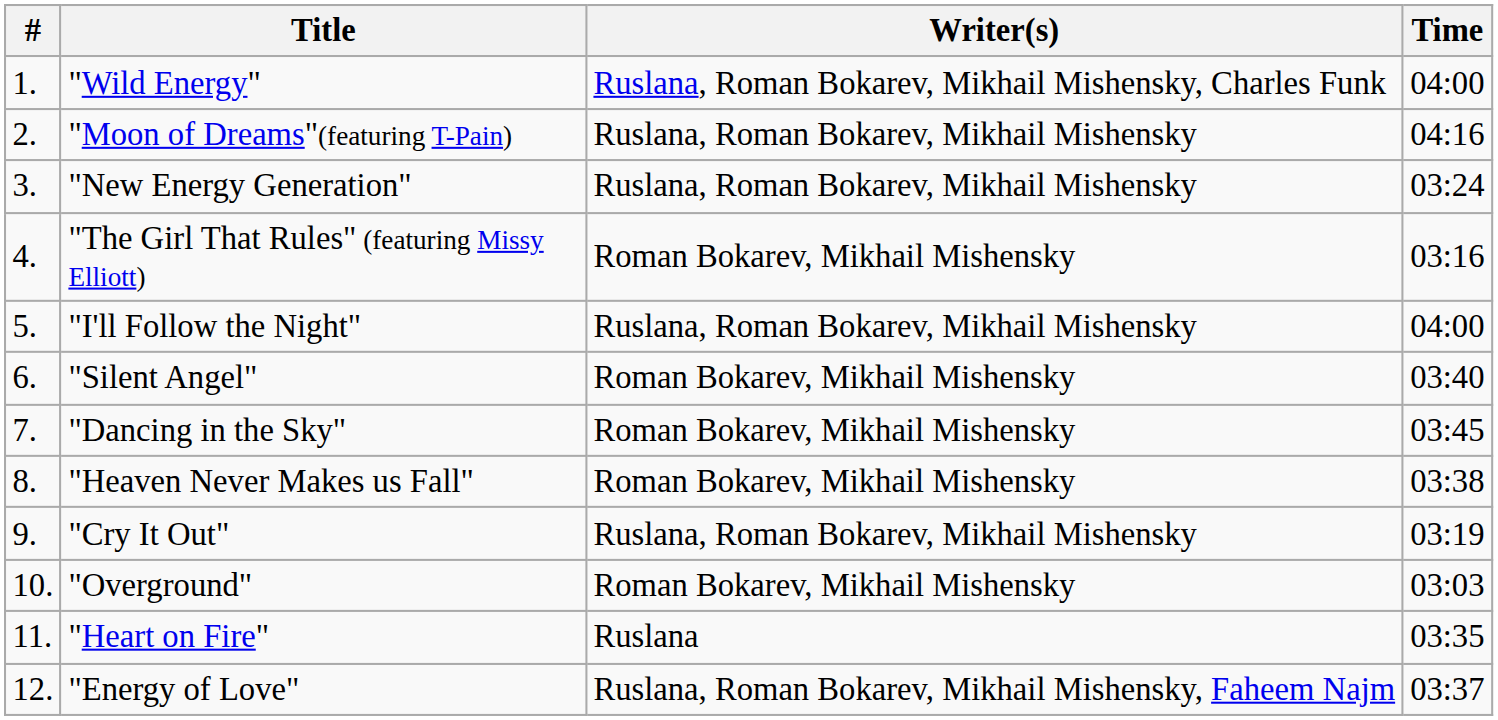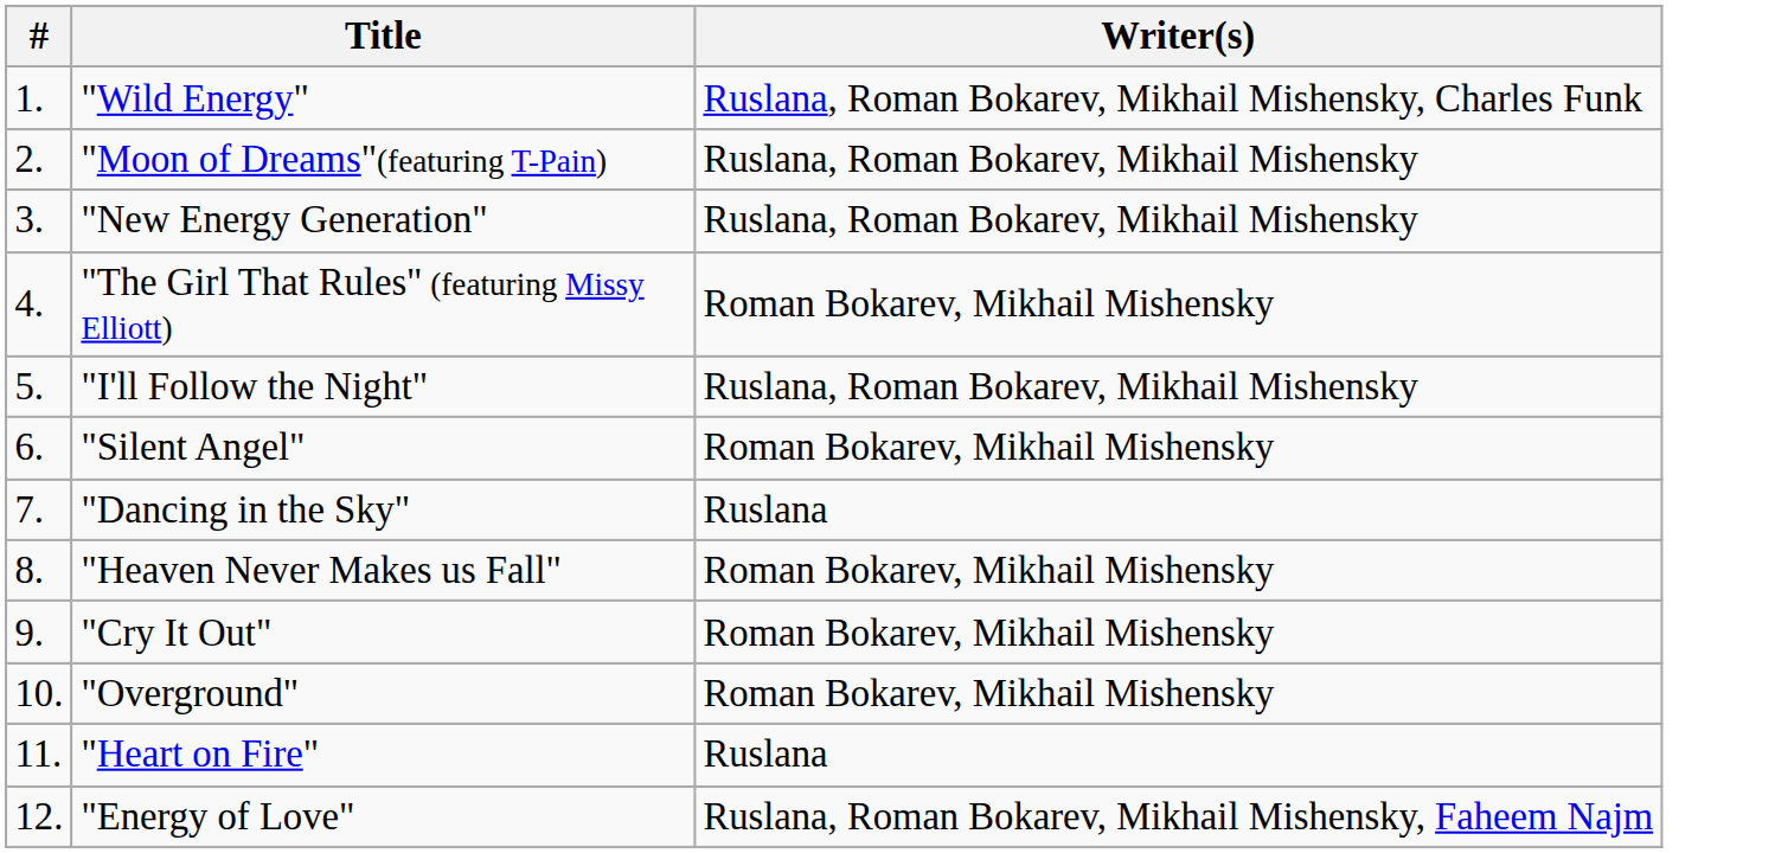 <table class="wikitable">
 <tr>
 <th>#</th>
 <th width="250">Title</th>
 <th>Writer(s)</th>
-<th>Time</th>
 </tr>
 <tr>
 <td>1.</td>
 <td>"<a href='#'>Wild Energy</a>"</td>
 <td><a href='#'>Ruslana</a>, Roman Bokarev, Mikhail Mishensky, Charles Funk</td>
-<td>04:00</td>
 </tr>
 <tr>
 <td>2.</td>
 <td>"<a href='#'>Moon of Dreams</a>"<small>(featuring <a href='#'>T-Pain</a>)</small></td>
 <td>Ruslana, Roman Bokarev, Mikhail Mishensky</td>
-<td>04:16</td>
 </tr>
 <tr>
 <td>3.</td>
 <td>"New Energy Generation"</td>
 <td>Ruslana, Roman Bokarev, Mikhail Mishensky</td>
-<td>03:24</td>
 </tr>
 <tr>
 <td>4.</td>
 <td>"The Girl That Rules"<small> (featuring <a href='#'>Missy Elliott</a>)</small></td>
 <td>Roman Bokarev, Mikhail Mishensky</td>
-<td>03:16</td>
 </tr>
 <tr>
 <td>5.</td>
 <td>"I'll Follow the Night"</td>
 <td>Ruslana, Roman Bokarev, Mikhail Mishensky</td>
-<td>04:00</td>
 </tr>
 <tr>
 <td>6.</td>
 <td>"Silent Angel"</td>
 <td>Roman Bokarev, Mikhail Mishensky</td>
-<td>03:40</td>
 </tr>
 <tr>
 <td>7.</td>
 <td>"Dancing in the Sky"</td>
-<td>Roman Bokarev, Mikhail Mishensky</td>
-<td>03:45</td>
+<td>Ruslana</td>
 </tr>
 <tr>
 <td>8.</td>
 <td>"Heaven Never Makes us Fall"</td>
 <td>Roman Bokarev, Mikhail Mishensky</td>
-<td>03:38</td>
 </tr>
 <tr>
 <td>9.</td>
 <td>"Cry It Out"</td>
-<td>Ruslana, Roman Bokarev, Mikhail Mishensky</td>
-<td>03:19</td>
+<td>Roman Bokarev, Mikhail Mishensky</td>
 </tr>
 <tr>
 <td>10.</td>
 <td>"Overground"</td>
 <td>Roman Bokarev, Mikhail Mishensky</td>
-<td>03:03</td>
 </tr>
 <tr>
 <td>11.</td>
 <td>"<a href='#'>Heart on Fire</a>"</td>
 <td>Ruslana</td>
-<td>03:35</td>
 </tr>
 <tr>
 <td>12.</td>
 <td>"Energy of Love"</td>
 <td>Ruslana, Roman Bokarev, Mikhail Mishensky, <a href='#'>Faheem Najm</a></td>
-<td>03:37</td>
 </tr>
 </table>
